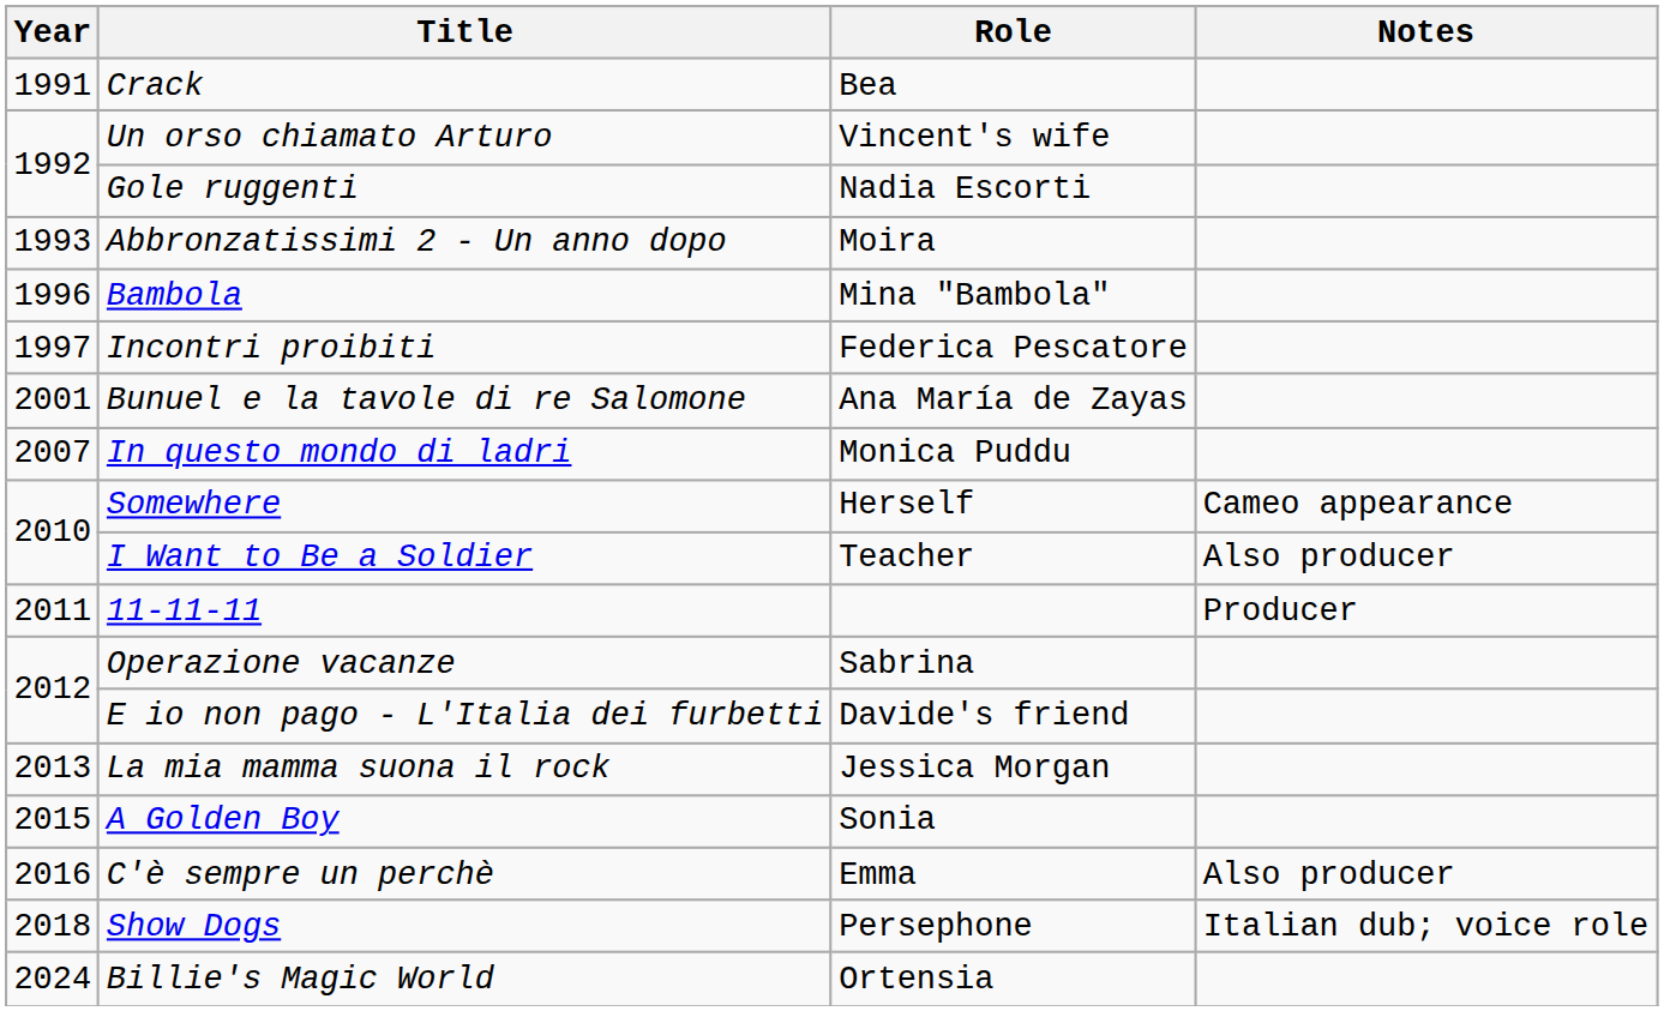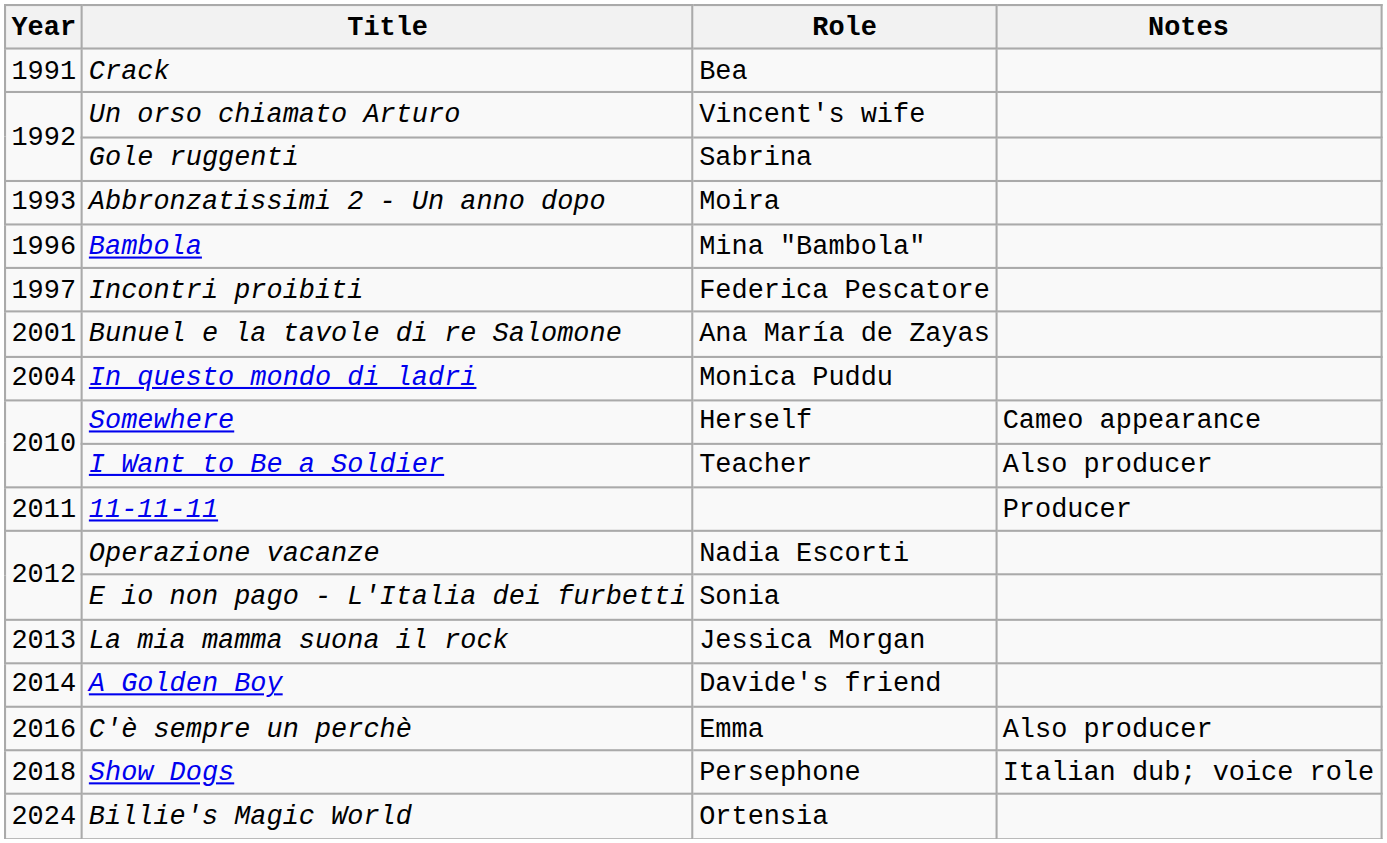 <table class="wikitable">
 <tr>
 <th>Year</th>
 <th>Title</th>
 <th>Role</th>
 <th>Notes</th>
 </tr>
 <tr>
 <td>1991</td>
 <td><em>Crack</em></td>
 <td>Bea</td>
 <td></td>
 </tr>
 <tr>
 <td rowspan="2">1992</td>
 <td><em>Un orso chiamato Arturo</em></td>
 <td>Vincent's wife</td>
 <td></td>
 </tr>
 <tr>
 <td><em>Gole ruggenti</em></td>
-<td>Nadia Escorti</td>
+<td>Sabrina</td>
 <td></td>
 </tr>
 <tr>
 <td>1993</td>
 <td><em>Abbronzatissimi 2 - Un anno dopo</em></td>
 <td>Moira</td>
 <td></td>
 </tr>
 <tr>
 <td>1996</td>
 <td><em><a href='#'>Bambola</a></em></td>
 <td>Mina "Bambola"</td>
 <td></td>
 </tr>
 <tr>
 <td>1997</td>
 <td><em>Incontri proibiti</em></td>
 <td>Federica Pescatore</td>
 <td></td>
 </tr>
 <tr>
 <td>2001</td>
 <td><em>Bunuel e la tavole di re Salomone</em></td>
 <td>Ana María de Zayas</td>
 <td></td>
 </tr>
 <tr>
-<td>2007</td>
+<td>2004</td>
 <td><em><a href='#'>In questo mondo di ladri</a></em></td>
 <td>Monica Puddu</td>
 <td></td>
 </tr>
 <tr>
 <td rowspan="2">2010</td>
 <td><em><a href='#'>Somewhere</a></em></td>
 <td>Herself</td>
 <td>Cameo appearance</td>
 </tr>
 <tr>
 <td><em><a href='#'>I Want to Be a Soldier</a></em></td>
 <td>Teacher</td>
 <td>Also producer</td>
 </tr>
 <tr>
 <td>2011</td>
 <td><em><a href='#'>11-11-11</a></em></td>
 <td></td>
 <td>Producer</td>
 </tr>
 <tr>
 <td rowspan="2">2012</td>
 <td><em>Operazione vacanze</em></td>
-<td>Sabrina</td>
+<td>Nadia Escorti</td>
 <td></td>
 </tr>
 <tr>
 <td><em>E io non pago - L'Italia dei furbetti</em></td>
-<td>Davide's friend</td>
+<td>Sonia</td>
 <td></td>
 </tr>
 <tr>
 <td>2013</td>
 <td><em>La mia mamma suona il rock</em></td>
 <td>Jessica Morgan</td>
 <td></td>
 </tr>
 <tr>
-<td>2015</td>
+<td>2014</td>
 <td><em><a href='#'>A Golden Boy</a></em></td>
-<td>Sonia</td>
+<td>Davide's friend</td>
 <td></td>
 </tr>
 <tr>
 <td>2016</td>
 <td><em>C'è sempre un perchè</em></td>
 <td>Emma</td>
 <td>Also producer</td>
 </tr>
 <tr>
 <td>2018</td>
 <td><em><a href='#'>Show Dogs</a></em></td>
 <td>Persephone</td>
 <td>Italian dub; voice role</td>
 </tr>
 <tr>
 <td>2024</td>
 <td><em>Billie's Magic World</em></td>
 <td>Ortensia</td>
 <td></td>
 </tr>
 </table>
